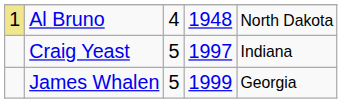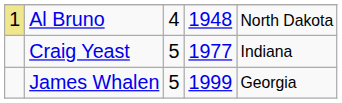 <table class="wikitable">
 <tr>
 </tr>
 <tr>
 <td style="background: khaki;">1</td>
 <td><a href='#'>Al Bruno</a></td>
 <td>4</td>
 <td><a href='#'>1948</a></td>
 <td style="font-size:80%;">North Dakota</td>
 </tr>
 <tr>
 <td></td>
 <td><a href='#'>Craig Yeast</a></td>
 <td>5</td>
-<td><a href='#'>1997</a></td>
+<td><a href='#'>1977</a></td>
 <td style="font-size:80%;">Indiana</td>
 </tr>
 <tr>
 <td></td>
 <td><a href='#'>James Whalen</a></td>
 <td>5</td>
 <td><a href='#'>1999</a></td>
 <td style="font-size:80%;">Georgia</td>
 </tr>
 </table>
